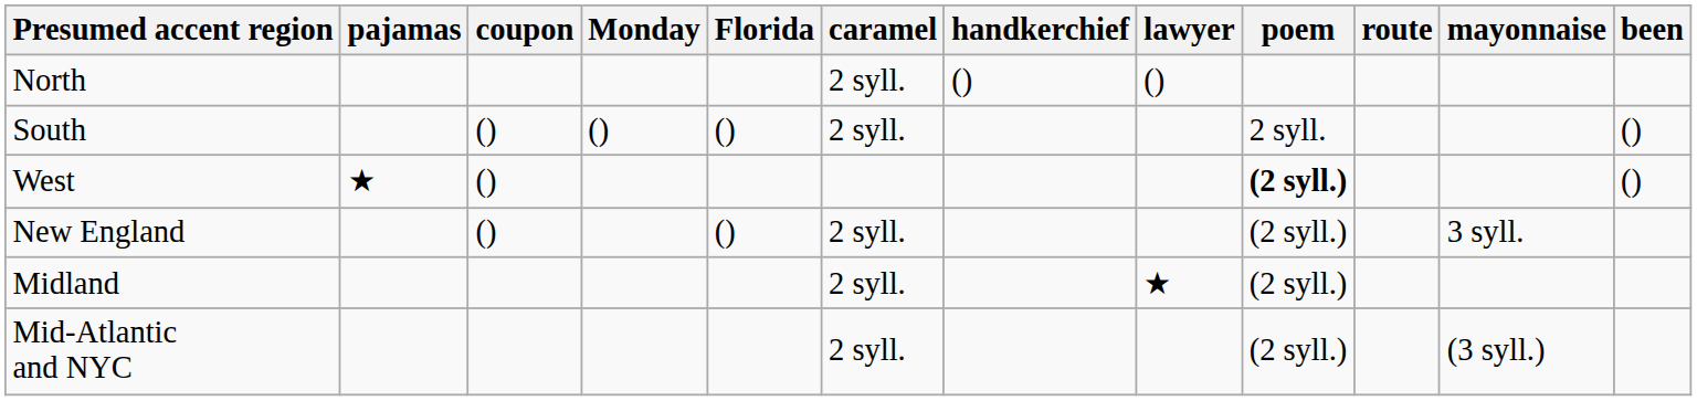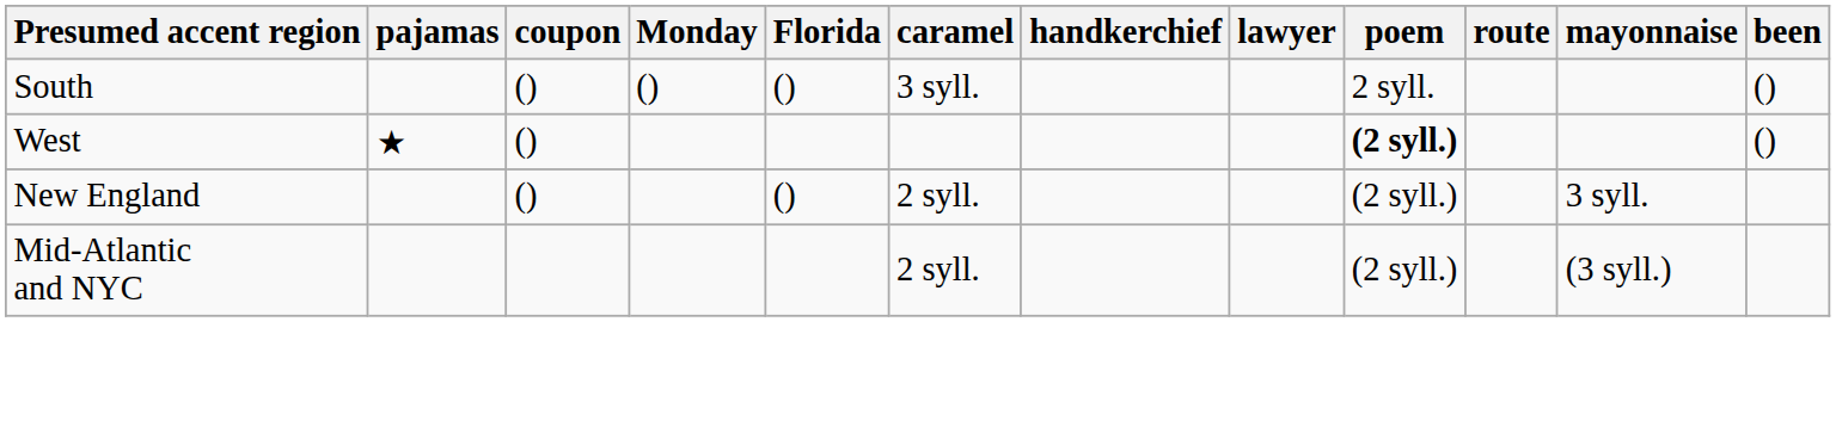 <table class="wikitable sortable">
 <tr>
 <th>Presumed accent region </th>
 <th>pajamas</th>
 <th>coupon</th>
 <th>Monday</th>
 <th>Florida</th>
 <th>caramel</th>
 <th>handkerchief</th>
 <th>lawyer</th>
 <th>poem</th>
 <th>route</th>
 <th>mayonnaise</th>
 <th>been</th>
 </tr>
 <tr>
-<td>North</td>
-<td></td>
-<td></td>
-<td></td>
-<td></td>
-<td>2 syll.</td>
-<td>()</td>
-<td>()</td>
-<td></td>
-<td></td>
-<td></td>
-<td></td>
-</tr>
-<tr>
 <td>South</td>
 <td></td>
 <td>()</td>
 <td>()</td>
 <td>()</td>
-<td>2 syll.</td>
+<td>3 syll.</td>
 <td></td>
 <td></td>
 <td>2 syll.</td>
 <td></td>
 <td></td>
 <td>()</td>
 </tr>
 <tr>
 <td>West</td>
 <td>★</td>
 <td>()</td>
 <td></td>
 <td></td>
 <td></td>
 <td></td>
 <td></td>
 <td><strong>(2 syll.)</strong></td>
 <td></td>
 <td></td>
 <td>()</td>
 </tr>
 <tr>
 <td>New England</td>
 <td></td>
 <td>()</td>
 <td></td>
 <td>()</td>
 <td>2 syll.</td>
 <td></td>
 <td></td>
 <td>(2 syll.)</td>
 <td></td>
 <td>3 syll.</td>
 <td></td>
 </tr>
 <tr>
-<td>Midland</td>
-<td></td>
-<td></td>
-<td></td>
-<td></td>
-<td>2 syll.</td>
-<td></td>
-<td>★</td>
-<td>(2 syll.)</td>
-<td></td>
-<td></td>
-<td></td>
-</tr>
-<tr>
 <td>Mid-Atlantic<br>and NYC</td>
 <td></td>
 <td></td>
 <td></td>
 <td></td>
 <td>2 syll.</td>
 <td></td>
 <td></td>
 <td>(2 syll.)</td>
 <td></td>
 <td>(3 syll.)</td>
 <td></td>
 </tr>
 </table>
